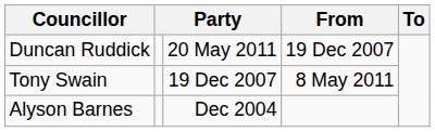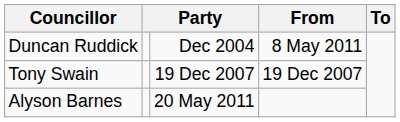 <table class=wikitable>
 <tr>
 <th>Councillor</th>
 <th colspan=2>Party</th>
 <th>From</th>
 <th>To</th>
 </tr>
 <tr>
 <td>Duncan Ruddick</td>
 <td></td>
-<td align=right>20 May 2011</td>
-<td align=right>19 Dec 2007</td>
+<td align=right>Dec 2004</td>
+<td align=right>8 May 2011</td>
 </tr>
 <tr>
 <td>Tony Swain</td>
 <td></td>
 <td align=right>19 Dec 2007</td>
-<td align=right>8 May 2011</td>
+<td align=right>19 Dec 2007</td>
 </tr>
 <tr>
 <td>Alyson Barnes</td>
 <td></td>
-<td align=right>Dec 2004</td>
+<td align=right>20 May 2011</td>
 <td align=right></td>
 </tr>
 </table>
